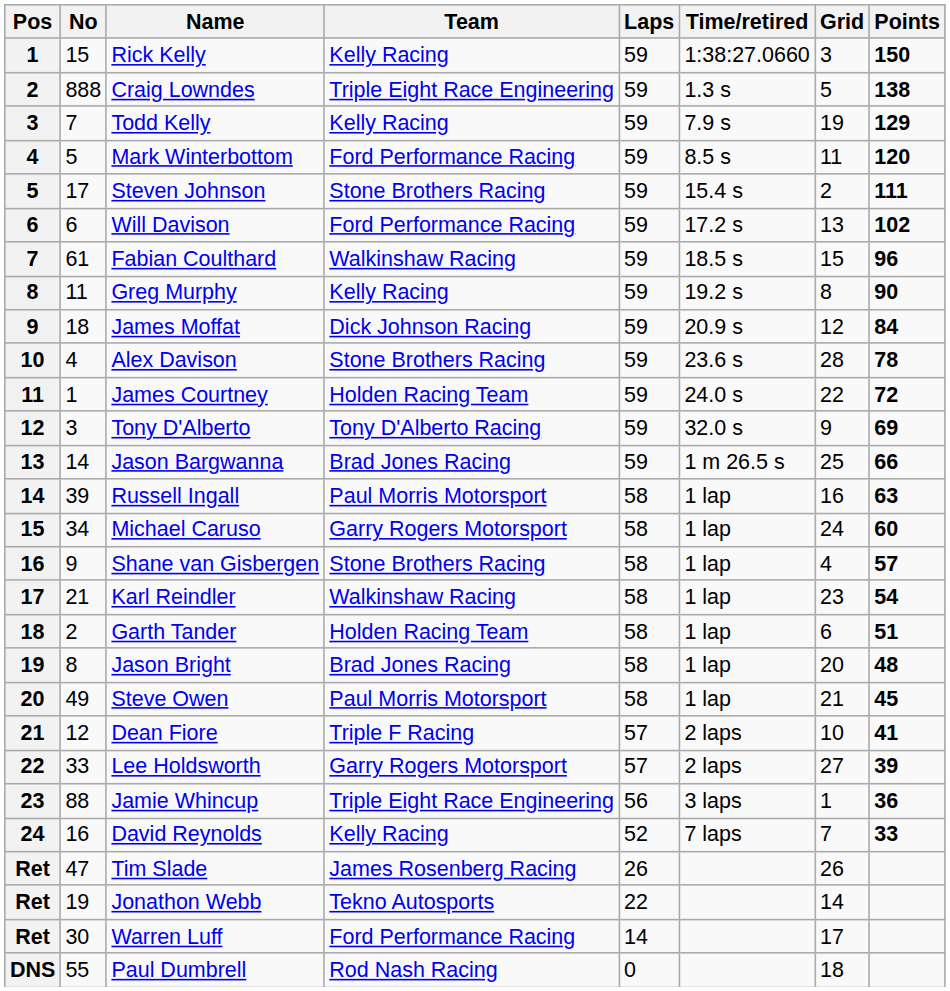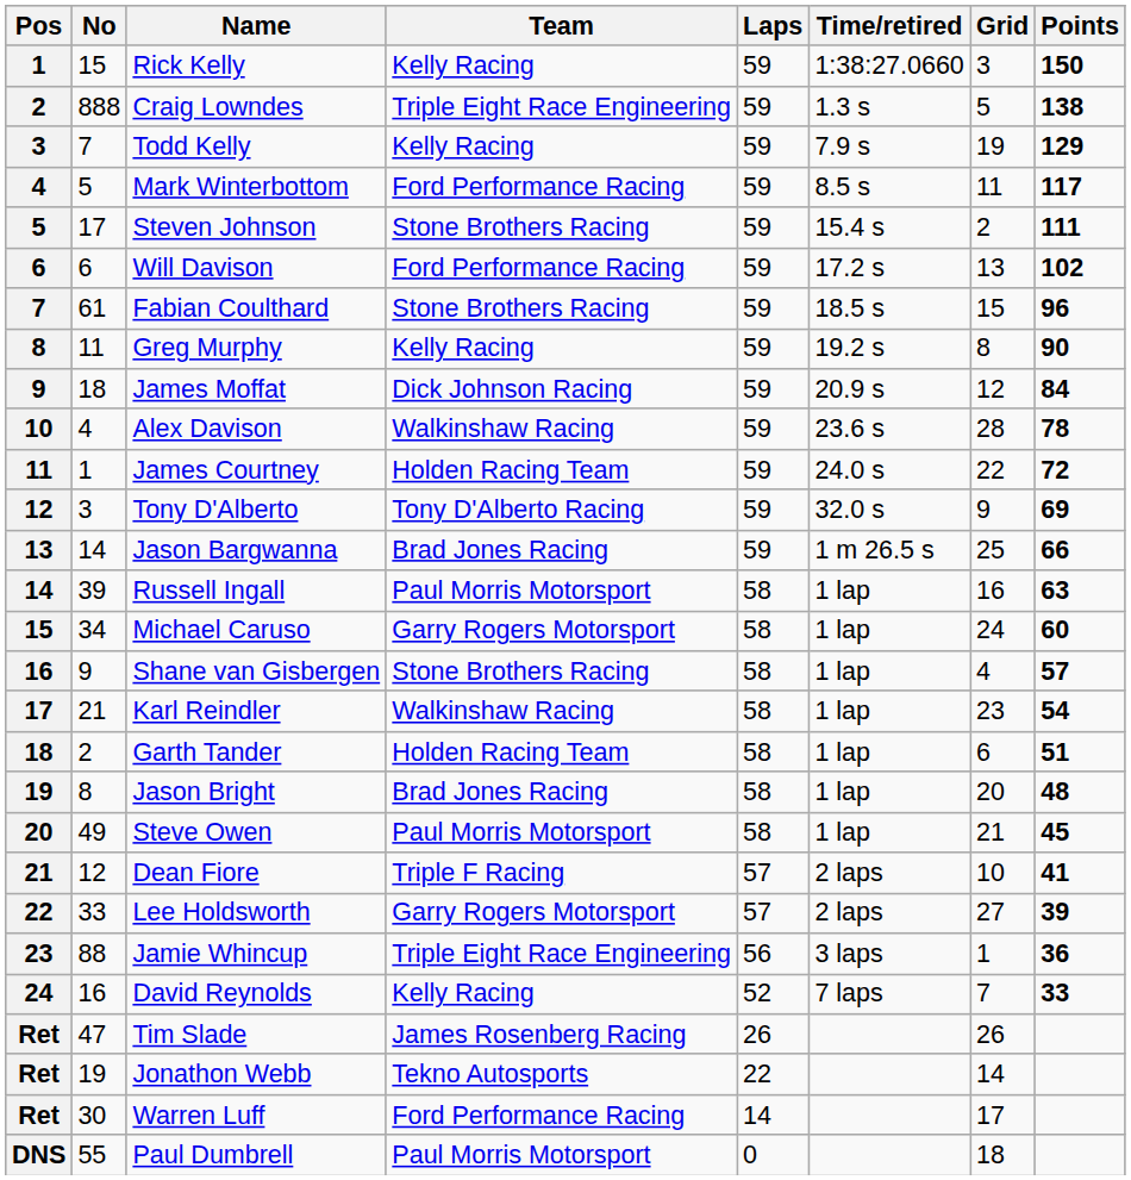 <table class="wikitable" style="font-size: 85%;">
 <tr>
 <th>Pos</th>
 <th>No</th>
 <th>Name</th>
 <th>Team</th>
 <th>Laps</th>
 <th>Time/retired</th>
 <th>Grid</th>
 <th>Points</th>
 </tr>
 <tr>
 <th>1</th>
 <td>15</td>
 <td> <a href='#'>Rick Kelly</a></td>
 <td><a href='#'>Kelly Racing</a></td>
 <td>59</td>
 <td>1:38:27.0660</td>
 <td>3</td>
 <td><strong>150</strong></td>
 </tr>
 <tr>
 <th>2</th>
 <td>888</td>
 <td> <a href='#'>Craig Lowndes</a></td>
 <td><a href='#'>Triple Eight Race Engineering</a></td>
 <td>59</td>
 <td>1.3 s</td>
 <td>5</td>
 <td><strong>138</strong></td>
 </tr>
 <tr>
 <th>3</th>
 <td>7</td>
 <td> <a href='#'>Todd Kelly</a></td>
 <td><a href='#'>Kelly Racing</a></td>
 <td>59</td>
 <td>7.9 s</td>
 <td>19</td>
 <td><strong>129</strong></td>
 </tr>
 <tr>
 <th>4</th>
 <td>5</td>
 <td> <a href='#'>Mark Winterbottom</a></td>
 <td><a href='#'>Ford Performance Racing</a></td>
 <td>59</td>
 <td>8.5 s</td>
 <td>11</td>
-<td><strong>120</strong></td>
+<td><strong>117</strong></td>
 </tr>
 <tr>
 <th>5</th>
 <td>17</td>
 <td> <a href='#'>Steven Johnson</a></td>
 <td><a href='#'>Stone Brothers Racing</a></td>
 <td>59</td>
 <td>15.4 s</td>
 <td>2</td>
 <td><strong>111</strong></td>
 </tr>
 <tr>
 <th>6</th>
 <td>6</td>
 <td> <a href='#'>Will Davison</a></td>
 <td><a href='#'>Ford Performance Racing</a></td>
 <td>59</td>
 <td>17.2 s</td>
 <td>13</td>
 <td><strong>102</strong></td>
 </tr>
 <tr>
 <th>7</th>
 <td>61</td>
 <td> <a href='#'>Fabian Coulthard</a></td>
-<td><a href='#'>Walkinshaw Racing</a></td>
+<td><a href='#'>Stone Brothers Racing</a></td>
 <td>59</td>
 <td>18.5 s</td>
 <td>15</td>
 <td><strong>96</strong></td>
 </tr>
 <tr>
 <th>8</th>
 <td>11</td>
 <td> <a href='#'>Greg Murphy</a></td>
 <td><a href='#'>Kelly Racing</a></td>
 <td>59</td>
 <td>19.2 s</td>
 <td>8</td>
 <td><strong>90</strong></td>
 </tr>
 <tr>
 <th>9</th>
 <td>18</td>
 <td> <a href='#'>James Moffat</a></td>
 <td><a href='#'>Dick Johnson Racing</a></td>
 <td>59</td>
 <td>20.9 s</td>
 <td>12</td>
 <td><strong>84</strong></td>
 </tr>
 <tr>
 <th>10</th>
 <td>4</td>
 <td> <a href='#'>Alex Davison</a></td>
-<td><a href='#'>Stone Brothers Racing</a></td>
+<td><a href='#'>Walkinshaw Racing</a></td>
 <td>59</td>
 <td>23.6 s</td>
 <td>28</td>
 <td><strong>78</strong></td>
 </tr>
 <tr>
 <th>11</th>
 <td>1</td>
 <td> <a href='#'>James Courtney</a></td>
 <td><a href='#'>Holden Racing Team</a></td>
 <td>59</td>
 <td>24.0 s</td>
 <td>22</td>
 <td><strong>72</strong></td>
 </tr>
 <tr>
 <th>12</th>
 <td>3</td>
 <td> <a href='#'>Tony D'Alberto</a></td>
 <td><a href='#'>Tony D'Alberto Racing</a></td>
 <td>59</td>
 <td>32.0 s</td>
 <td>9</td>
 <td><strong>69</strong></td>
 </tr>
 <tr>
 <th>13</th>
 <td>14</td>
 <td> <a href='#'>Jason Bargwanna</a></td>
 <td><a href='#'>Brad Jones Racing</a></td>
 <td>59</td>
 <td>1 m 26.5 s</td>
 <td>25</td>
 <td><strong>66</strong></td>
 </tr>
 <tr>
 <th>14</th>
 <td>39</td>
 <td> <a href='#'>Russell Ingall</a></td>
 <td><a href='#'>Paul Morris Motorsport</a></td>
 <td>58</td>
 <td> 1 lap</td>
 <td>16</td>
 <td><strong>63</strong></td>
 </tr>
 <tr>
 <th>15</th>
 <td>34</td>
 <td> <a href='#'>Michael Caruso</a></td>
 <td><a href='#'>Garry Rogers Motorsport</a></td>
 <td>58</td>
 <td> 1 lap</td>
 <td>24</td>
 <td><strong>60</strong></td>
 </tr>
 <tr>
 <th>16</th>
 <td>9</td>
 <td> <a href='#'>Shane van Gisbergen</a></td>
 <td><a href='#'>Stone Brothers Racing</a></td>
 <td>58</td>
 <td> 1 lap</td>
 <td>4</td>
 <td><strong>57</strong></td>
 </tr>
 <tr>
 <th>17</th>
 <td>21</td>
 <td> <a href='#'>Karl Reindler</a></td>
 <td><a href='#'>Walkinshaw Racing</a></td>
 <td>58</td>
 <td> 1 lap</td>
 <td>23</td>
 <td><strong>54</strong></td>
 </tr>
 <tr>
 <th>18</th>
 <td>2</td>
 <td> <a href='#'>Garth Tander</a></td>
 <td><a href='#'>Holden Racing Team</a></td>
 <td>58</td>
 <td> 1 lap</td>
 <td>6</td>
 <td><strong>51</strong></td>
 </tr>
 <tr>
 <th>19</th>
 <td>8</td>
 <td> <a href='#'>Jason Bright</a></td>
 <td><a href='#'>Brad Jones Racing</a></td>
 <td>58</td>
 <td> 1 lap</td>
 <td>20</td>
 <td><strong>48</strong></td>
 </tr>
 <tr>
 <th>20</th>
 <td>49</td>
 <td> <a href='#'>Steve Owen</a></td>
 <td><a href='#'>Paul Morris Motorsport</a></td>
 <td>58</td>
 <td> 1 lap</td>
 <td>21</td>
 <td><strong>45</strong></td>
 </tr>
 <tr>
 <th>21</th>
 <td>12</td>
 <td> <a href='#'>Dean Fiore</a></td>
 <td><a href='#'>Triple F Racing</a></td>
 <td>57</td>
 <td> 2 laps</td>
 <td>10</td>
 <td><strong>41</strong></td>
 </tr>
 <tr>
 <th>22</th>
 <td>33</td>
 <td> <a href='#'>Lee Holdsworth</a></td>
 <td><a href='#'>Garry Rogers Motorsport</a></td>
 <td>57</td>
 <td> 2 laps</td>
 <td>27</td>
 <td><strong>39</strong></td>
 </tr>
 <tr>
 <th>23</th>
 <td>88</td>
 <td> <a href='#'>Jamie Whincup</a></td>
 <td><a href='#'>Triple Eight Race Engineering</a></td>
 <td>56</td>
 <td> 3 laps</td>
 <td>1</td>
 <td><strong>36</strong></td>
 </tr>
 <tr>
 <th>24</th>
 <td>16</td>
 <td> <a href='#'>David Reynolds</a></td>
 <td><a href='#'>Kelly Racing</a></td>
 <td>52</td>
 <td> 7 laps</td>
 <td>7</td>
 <td><strong>33</strong></td>
 </tr>
 <tr>
 <th>Ret</th>
 <td>47</td>
 <td> <a href='#'>Tim Slade</a></td>
 <td><a href='#'>James Rosenberg Racing</a></td>
 <td>26</td>
 <td></td>
 <td>26</td>
 <td></td>
 </tr>
 <tr>
 <th>Ret</th>
 <td>19</td>
 <td> <a href='#'>Jonathon Webb</a></td>
 <td><a href='#'>Tekno Autosports</a></td>
 <td>22</td>
 <td></td>
 <td>14</td>
 <td></td>
 </tr>
 <tr>
 <th>Ret</th>
 <td>30</td>
 <td> <a href='#'>Warren Luff</a></td>
 <td><a href='#'>Ford Performance Racing</a></td>
 <td>14</td>
 <td></td>
 <td>17</td>
 <td></td>
 </tr>
 <tr>
 <th>DNS</th>
 <td>55</td>
 <td> <a href='#'>Paul Dumbrell</a></td>
-<td><a href='#'>Rod Nash Racing</a></td>
+<td><a href='#'>Paul Morris Motorsport</a></td>
 <td>0</td>
 <td></td>
 <td>18</td>
 <td></td>
 </tr>
 </table>
